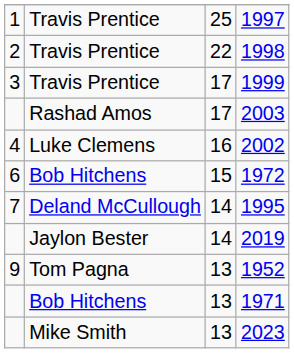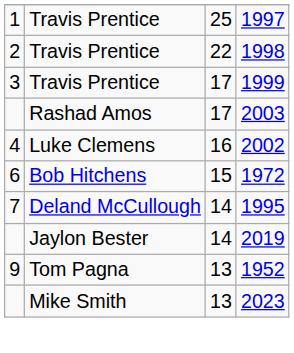 <table class="wikitable">
 <tr>
 </tr>
 <tr>
 <td>1</td>
 <td>Travis Prentice</td>
 <td>25</td>
 <td><a href='#'>1997</a></td>
 </tr>
 <tr>
 <td>2</td>
 <td>Travis Prentice</td>
 <td>22</td>
 <td><a href='#'>1998</a></td>
 </tr>
 <tr>
 <td>3</td>
 <td>Travis Prentice</td>
 <td>17</td>
 <td><a href='#'>1999</a></td>
 </tr>
 <tr>
 <td></td>
 <td>Rashad Amos</td>
 <td>17</td>
 <td><a href='#'>2003</a></td>
 </tr>
 <tr>
 <td>4</td>
 <td>Luke Clemens</td>
 <td>16</td>
 <td><a href='#'>2002</a></td>
 </tr>
 <tr>
 <td>6</td>
 <td><a href='#'>Bob Hitchens</a></td>
 <td>15</td>
 <td><a href='#'>1972</a></td>
 </tr>
 <tr>
 <td>7</td>
 <td><a href='#'>Deland McCullough</a></td>
 <td>14</td>
 <td><a href='#'>1995</a></td>
 </tr>
 <tr>
 <td></td>
 <td>Jaylon Bester</td>
 <td>14</td>
 <td><a href='#'>2019</a></td>
 </tr>
 <tr>
 <td>9</td>
 <td>Tom Pagna</td>
 <td>13</td>
 <td><a href='#'>1952</a></td>
 </tr>
 <tr>
 <td></td>
-<td><a href='#'>Bob Hitchens</a></td>
-<td>13</td>
-<td><a href='#'>1971</a></td>
-</tr>
-<tr>
-<td></td>
 <td>Mike Smith</td>
 <td>13</td>
 <td><a href='#'>2023</a></td>
 </tr>
 </table>
